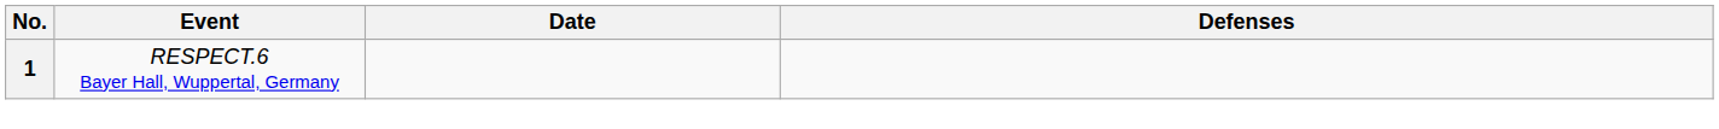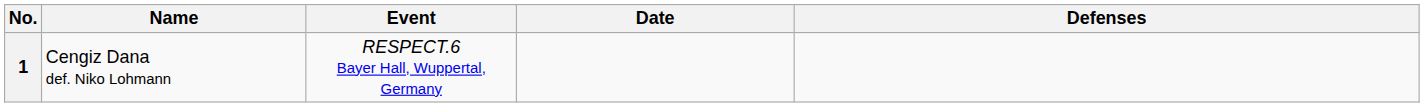 <table class="wikitable" style="width:100%;">
 <tr>
 <th style="width:1%;">No.</th>
+<th style="width:19%;">Name</th>
 <th style="width:15%;">Event</th>
 <th style="width:20%;">Date</th>
 <th style="width:45%;">Defenses</th>
 </tr>
 <tr>
 <th>1</th>
+<td align=left> Cengiz Dana<br><small>def. Niko Lohmann</small></td>
 <td align=center><em>RESPECT.6</em><br><small><a href='#'>Bayer Hall, Wuppertal, Germany</a></small></td>
 <td align=center></td>
 <td></td>
 </tr>
 </table>
